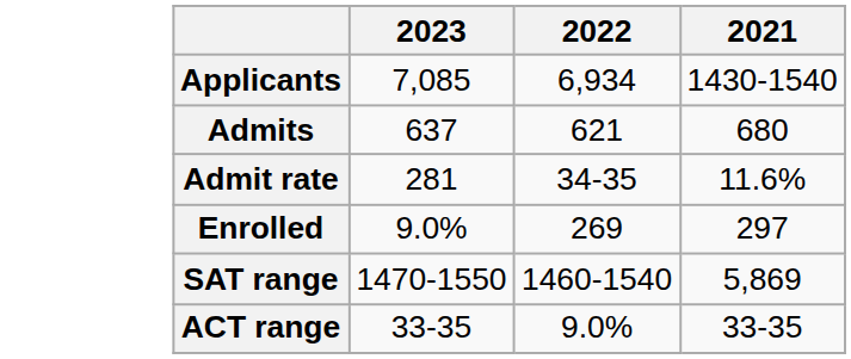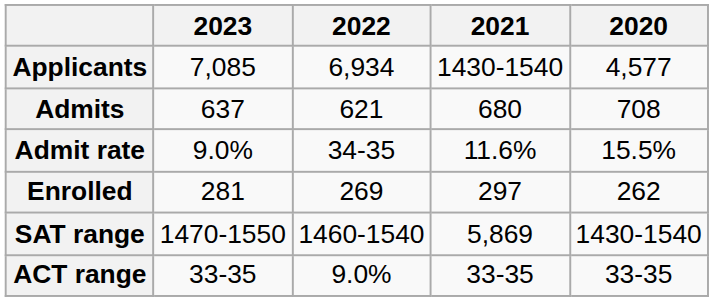 <table style="float:right; font-size:85%; margin:10px; text-align:center; font-size:85%; margin:auto;" class="wikitable">
 <tr>
 <th> </th>
 <th>2023</th>
 <th>2022</th>
 <th>2021</th>
+<th>2020</th>
 </tr>
 <tr align="center">
 <th>Applicants</th>
 <td>7,085</td>
 <td>6,934</td>
 <td>1430-1540</td>
+<td>4,577</td>
 </tr>
 <tr align="center">
 <th>Admits</th>
 <td>637</td>
 <td>621</td>
 <td>680</td>
+<td>708</td>
 </tr>
 <tr align="center">
 <th>Admit rate</th>
-<td>281</td>
+<td>9.0%</td>
 <td>34-35</td>
 <td>11.6%</td>
+<td>15.5%</td>
 </tr>
 <tr align="center">
 <th>Enrolled</th>
-<td>9.0%</td>
+<td>281</td>
 <td>269</td>
 <td>297</td>
+<td>262</td>
 </tr>
 <tr align="center">
 <th>SAT range</th>
 <td>1470-1550</td>
 <td>1460-1540</td>
 <td>5,869</td>
+<td>1430-1540</td>
 </tr>
 <tr align="center">
 <th>ACT range</th>
 <td>33-35</td>
 <td>9.0%</td>
 <td>33-35</td>
+<td>33-35</td>
 </tr>
 </table>
